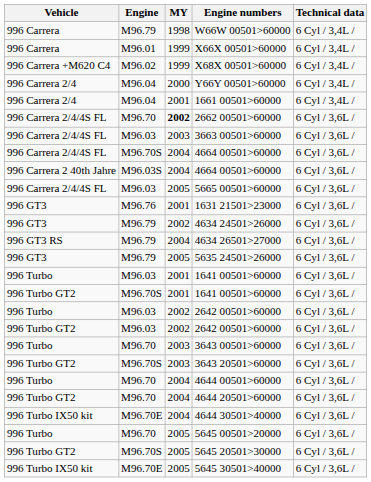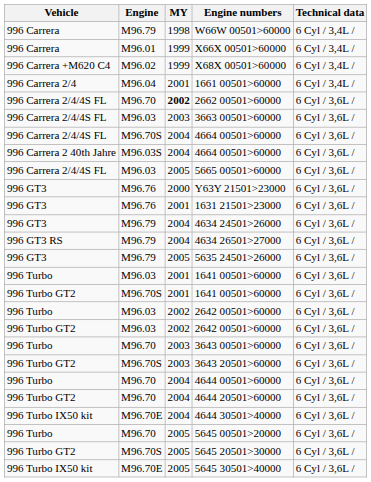 <table class="wikitable">
 <tr>
 <th>Vehicle</th>
 <th>Engine</th>
 <th>MY</th>
 <th>Engine numbers</th>
 <th>Technical data</th>
 </tr>
 <tr>
 <td>996 Carrera</td>
 <td>M96.79</td>
 <td>1998</td>
 <td>W66W 00501>60000</td>
 <td>6 Cyl / 3,4L / </td>
 </tr>
 <tr>
 <td>996 Carrera</td>
 <td>M96.01</td>
 <td>1999</td>
 <td>X66X 00501>60000</td>
 <td>6 Cyl / 3,4L / </td>
 </tr>
 <tr>
 <td>996 Carrera +M620 C4</td>
 <td>M96.02</td>
 <td>1999</td>
 <td>X68X 00501>60000</td>
-<td>6 Cyl / 3,4L / </td>
-</tr>
-<tr>
-<td>996 Carrera 2/4</td>
-<td>M96.04</td>
-<td>2000</td>
-<td>Y66Y 00501>60000</td>
 <td>6 Cyl / 3,4L / </td>
 </tr>
 <tr>
 <td>996 Carrera 2/4</td>
 <td>M96.04</td>
 <td>2001</td>
 <td>1661 00501>60000</td>
 <td>6 Cyl / 3,4L / </td>
 </tr>
 <tr>
 <td>996 Carrera 2/4/4S FL</td>
 <td>M96.70</td>
 <td><strong>2002</strong></td>
 <td>2662 00501>60000</td>
 <td>6 Cyl / 3,6L / </td>
 </tr>
 <tr>
 <td>996 Carrera 2/4/4S FL</td>
 <td>M96.03</td>
 <td>2003</td>
 <td>3663 00501>60000</td>
 <td>6 Cyl / 3,6L / </td>
 </tr>
 <tr>
 <td>996 Carrera 2/4/4S FL</td>
 <td>M96.70S</td>
 <td>2004</td>
 <td>4664 00501>60000</td>
 <td>6 Cyl / 3,6L / </td>
 </tr>
 <tr>
 <td>996 Carrera 2 40th Jahre</td>
 <td>M96.03S</td>
 <td>2004</td>
 <td>4664 00501>60000</td>
 <td>6 Cyl / 3,6L / </td>
 </tr>
 <tr>
 <td>996 Carrera 2/4/4S FL</td>
 <td>M96.03</td>
 <td>2005</td>
 <td>5665 00501>60000</td>
 <td>6 Cyl / 3,6L / </td>
 </tr>
 <tr>
 <td>996 GT3</td>
 <td>M96.76</td>
+<td>2000</td>
+<td>Y63Y 21501>23000</td>
+<td>6 Cyl / 3,6L / </td>
+</tr>
+<tr>
+<td>996 GT3</td>
+<td>M96.76</td>
 <td>2001</td>
 <td>1631 21501>23000</td>
 <td>6 Cyl / 3,6L / </td>
 </tr>
 <tr>
 <td>996 GT3</td>
 <td>M96.79</td>
-<td>2002</td>
+<td>2004</td>
 <td>4634 24501>26000</td>
 <td>6 Cyl / 3,6L / </td>
 </tr>
 <tr>
 <td>996 GT3 RS</td>
 <td>M96.79</td>
 <td>2004</td>
 <td>4634 26501>27000</td>
 <td>6 Cyl / 3,6L / </td>
 </tr>
 <tr>
 <td>996 GT3</td>
 <td>M96.79</td>
 <td>2005</td>
 <td>5635 24501>26000</td>
 <td>6 Cyl / 3,6L / </td>
 </tr>
 <tr>
 <td>996 Turbo</td>
 <td>M96.03</td>
 <td>2001</td>
 <td>1641 00501>60000</td>
 <td>6 Cyl / 3,6L / </td>
 </tr>
 <tr>
 <td>996 Turbo GT2</td>
 <td>M96.70S</td>
 <td>2001</td>
 <td>1641 00501>60000</td>
 <td>6 Cyl / 3,6L / </td>
 </tr>
 <tr>
 <td>996 Turbo</td>
 <td>M96.03</td>
 <td>2002</td>
 <td>2642 00501>60000</td>
 <td>6 Cyl / 3,6L / </td>
 </tr>
 <tr>
 <td>996 Turbo GT2</td>
 <td>M96.03</td>
 <td>2002</td>
 <td>2642 00501>60000</td>
 <td>6 Cyl / 3,6L / </td>
 </tr>
 <tr>
 <td>996 Turbo</td>
 <td>M96.70</td>
 <td>2003</td>
 <td>3643 00501>60000</td>
 <td>6 Cyl / 3,6L / </td>
 </tr>
 <tr>
 <td>996 Turbo GT2</td>
 <td>M96.70S</td>
 <td>2003</td>
 <td>3643 20501>60000</td>
 <td>6 Cyl / 3,6L / </td>
 </tr>
 <tr>
 <td>996 Turbo</td>
 <td>M96.70</td>
 <td>2004</td>
 <td>4644 00501>60000</td>
 <td>6 Cyl / 3,6L / </td>
 </tr>
 <tr>
 <td>996 Turbo GT2</td>
 <td>M96.70</td>
 <td>2004</td>
 <td>4644 20501>60000</td>
 <td>6 Cyl / 3,6L / </td>
 </tr>
 <tr>
 <td>996 Turbo IX50 kit</td>
 <td>M96.70E</td>
 <td>2004</td>
 <td>4644 30501>40000</td>
 <td>6 Cyl / 3,6L / </td>
 </tr>
 <tr>
 <td>996 Turbo</td>
 <td>M96.70</td>
 <td>2005</td>
 <td>5645 00501>20000</td>
 <td>6 Cyl / 3,6L / </td>
 </tr>
 <tr>
 <td>996 Turbo GT2</td>
 <td>M96.70S</td>
 <td>2005</td>
 <td>5645 20501>30000</td>
 <td>6 Cyl / 3,6L / </td>
 </tr>
 <tr>
 <td>996 Turbo IX50 kit</td>
 <td>M96.70E</td>
 <td>2005</td>
 <td>5645 30501>40000</td>
 <td>6 Cyl / 3,6L / </td>
 </tr>
 </table>
